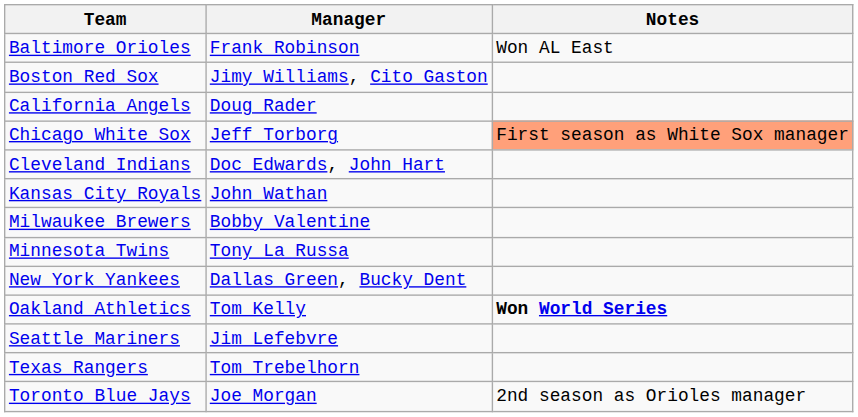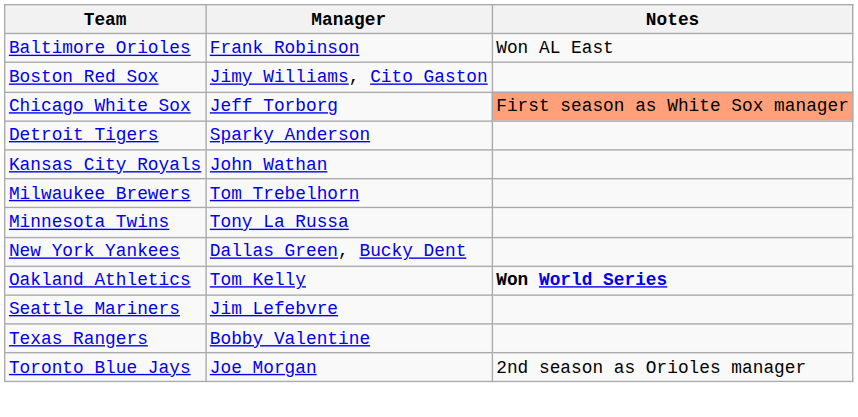 <table class="wikitable">
 <tr>
 <th>Team</th>
 <th>Manager</th>
 <th>Notes</th>
 </tr>
 <tr>
 <td><a href='#'>Baltimore Orioles</a></td>
 <td><a href='#'>Frank Robinson</a></td>
 <td>Won AL East</td>
 </tr>
 <tr>
 <td><a href='#'>Boston Red Sox</a></td>
 <td><a href='#'>Jimy Williams</a>, <a href='#'>Cito Gaston</a></td>
 <td></td>
 </tr>
 <tr>
-<td><a href='#'>California Angels</a></td>
-<td><a href='#'>Doug Rader</a></td>
-<td></td>
-</tr>
-<tr>
 <td><a href='#'>Chicago White Sox</a></td>
 <td><a href='#'>Jeff Torborg</a></td>
 <td style="background: lightsalmon;">First season as White Sox manager</td>
 </tr>
 <tr>
-<td><a href='#'>Cleveland Indians</a></td>
-<td><a href='#'>Doc Edwards</a>, <a href='#'>John Hart</a></td>
+<td><a href='#'>Detroit Tigers</a></td>
+<td><a href='#'>Sparky Anderson</a></td>
 <td></td>
 </tr>
 <tr>
 <td><a href='#'>Kansas City Royals</a></td>
 <td><a href='#'>John Wathan</a></td>
 <td></td>
 </tr>
 <tr>
 <td><a href='#'>Milwaukee Brewers</a></td>
-<td><a href='#'>Bobby Valentine</a></td>
+<td><a href='#'>Tom Trebelhorn</a></td>
 <td></td>
 </tr>
 <tr>
 <td><a href='#'>Minnesota Twins</a></td>
 <td><a href='#'>Tony La Russa</a></td>
 <td></td>
 </tr>
 <tr>
 <td><a href='#'>New York Yankees</a></td>
 <td><a href='#'>Dallas Green</a>, <a href='#'>Bucky Dent</a></td>
 <td></td>
 </tr>
 <tr>
 <td><a href='#'>Oakland Athletics</a></td>
 <td><a href='#'>Tom Kelly</a></td>
 <td><strong>Won <a href='#'>World Series</a></strong></td>
 </tr>
 <tr>
 <td><a href='#'>Seattle Mariners</a></td>
 <td><a href='#'>Jim Lefebvre</a></td>
 <td></td>
 </tr>
 <tr>
 <td><a href='#'>Texas Rangers</a></td>
-<td><a href='#'>Tom Trebelhorn</a></td>
+<td><a href='#'>Bobby Valentine</a></td>
 <td></td>
 </tr>
 <tr>
 <td><a href='#'>Toronto Blue Jays</a></td>
 <td><a href='#'>Joe Morgan</a></td>
 <td>2nd season as Orioles manager</td>
 </tr>
 </table>
